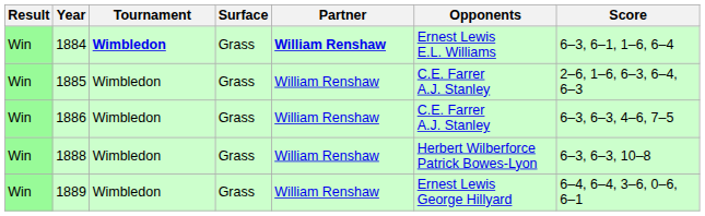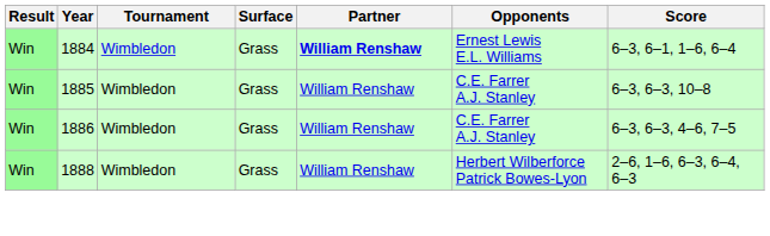 <table class="sortable wikitable">
 <tr>
 <th style="width:40px">Result</th>
 <th style="width:30px">Year</th>
 <th style="width:140px">Tournament</th>
 <th style="width:50px">Surface</th>
 <th style="width:160px">Partner</th>
 <th style="width:160px">Opponents</th>
 <th style="width:160px" class="unsortable">Score</th>
 </tr>
 <tr style="background:#cfc;">
 <td style="background:#98fb98;">Win</td>
 <td>1884</td>
-<td><strong><a href='#'>Wimbledon</a></strong></td>
+<td><a href='#'>Wimbledon</a></td>
 <td>Grass</td>
 <td><strong> <a href='#'>William Renshaw</a></strong></td>
 <td> <a href='#'>Ernest Lewis</a> <br>  <a href='#'>E.L. Williams</a></td>
 <td>6–3, 6–1, 1–6, 6–4</td>
 </tr>
 <tr style="background:#cfc;">
 <td style="background:#98fb98;">Win</td>
 <td>1885</td>
 <td>Wimbledon</td>
 <td>Grass</td>
 <td> <a href='#'>William Renshaw</a></td>
 <td> <a href='#'>C.E. Farrer</a> <br>  <a href='#'>A.J. Stanley</a></td>
-<td>2–6, 1–6, 6–3, 6–4, 6–3</td>
+<td>6–3, 6–3, 10–8</td>
 </tr>
 <tr style="background:#cfc;">
 <td style="background:#98fb98;">Win</td>
 <td>1886</td>
 <td>Wimbledon</td>
 <td>Grass</td>
 <td> <a href='#'>William Renshaw</a></td>
 <td> <a href='#'>C.E. Farrer</a> <br>  <a href='#'>A.J. Stanley</a></td>
 <td>6–3, 6–3, 4–6, 7–5</td>
 </tr>
 <tr style="background:#cfc;">
 <td style="background:#98fb98;">Win</td>
 <td>1888</td>
 <td>Wimbledon</td>
 <td>Grass</td>
 <td> <a href='#'>William Renshaw</a></td>
 <td> <a href='#'>Herbert Wilberforce</a> <br>  <a href='#'>Patrick Bowes-Lyon</a></td>
-<td>6–3, 6–3, 10–8</td>
-</tr>
-<tr style="background:#cfc;">
-<td style="background:#98fb98;">Win</td>
-<td>1889</td>
-<td>Wimbledon</td>
-<td>Grass</td>
-<td> <a href='#'>William Renshaw</a></td>
-<td> <a href='#'>Ernest Lewis</a> <br>  <a href='#'>George Hillyard</a></td>
-<td>6–4, 6–4, 3–6, 0–6, 6–1</td>
+<td>2–6, 1–6, 6–3, 6–4, 6–3</td>
 </tr>
 </table>
